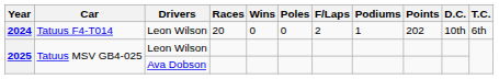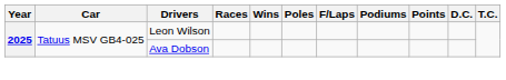 <table class="wikitable" style="font-size:85%">
 <tr>
 <th>Year</th>
 <th>Car</th>
 <th>Drivers</th>
 <th>Races</th>
 <th>Wins</th>
 <th>Poles</th>
 <th>F/Laps</th>
 <th>Podiums</th>
 <th>Points</th>
 <th>D.C.</th>
 <th>T.C.</th>
-</tr>
-<tr>
-<th><a href='#'>2024</a></th>
-<td><a href='#'>Tatuus F4-T014</a></td>
-<td> Leon Wilson</td>
-<td>20</td>
-<td>0</td>
-<td>0</td>
-<td>2</td>
-<td>1</td>
-<td>202</td>
-<td>10th</td>
-<td>6th</td>
 </tr>
 <tr>
 <th rowspan="2"><a href='#'>2025</a></th>
 <td rowspan="2"><a href='#'>Tatuus</a> MSV GB4-025</td>
 <td> Leon Wilson</td>
 <td></td>
 <td></td>
 <td></td>
 <td></td>
 <td></td>
 <td></td>
 <td></td>
 <td rowspan="2"></td>
 </tr>
 <tr>
 <td> <a href='#'>Ava Dobson</a></td>
 <td></td>
 <td></td>
 <td></td>
 <td></td>
 <td></td>
 <td></td>
 <td></td>
 </tr>
 </table>
